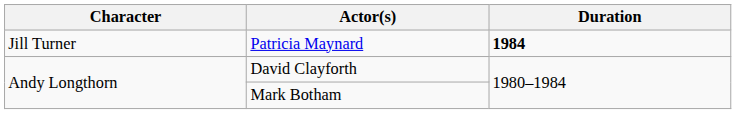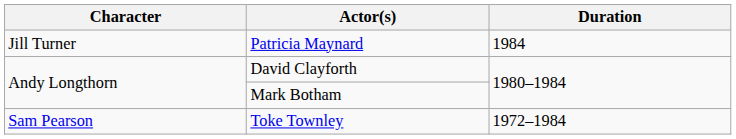 <table class="wikitable">
 <tr>
 <th scope="col" width="230">Character</th>
 <th scope="col" width="230">Actor(s)</th>
 <th scope="col" width="230">Duration</th>
 </tr>
 <tr>
 <td>Jill Turner</td>
 <td><a href='#'>Patricia Maynard</a></td>
-<td><strong>1984</strong></td>
+<td>1984</td>
 </tr>
 <tr>
 <td rowspan="2">Andy Longthorn</td>
 <td>David Clayforth</td>
 <td rowspan="2">1980–1984</td>
 </tr>
 <tr>
 <td>Mark Botham</td>
 </tr>
+<tr>
+<td><a href='#'>Sam Pearson</a></td>
+<td><a href='#'>Toke Townley</a></td>
+<td>1972–1984</td>
+</tr>
 </table>
